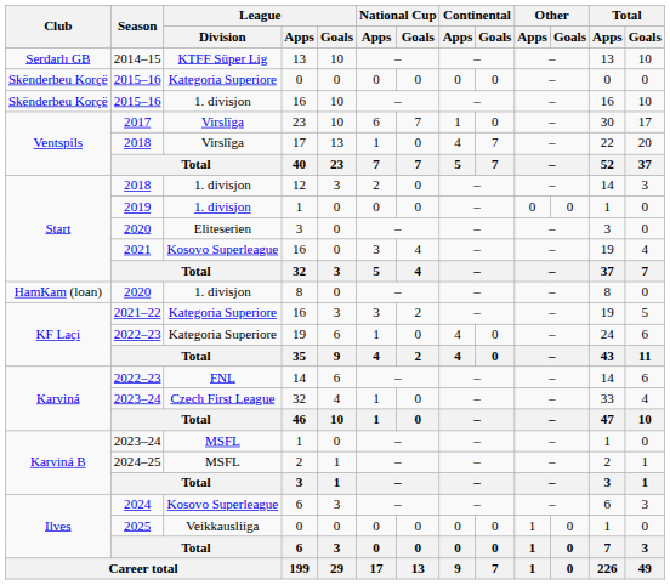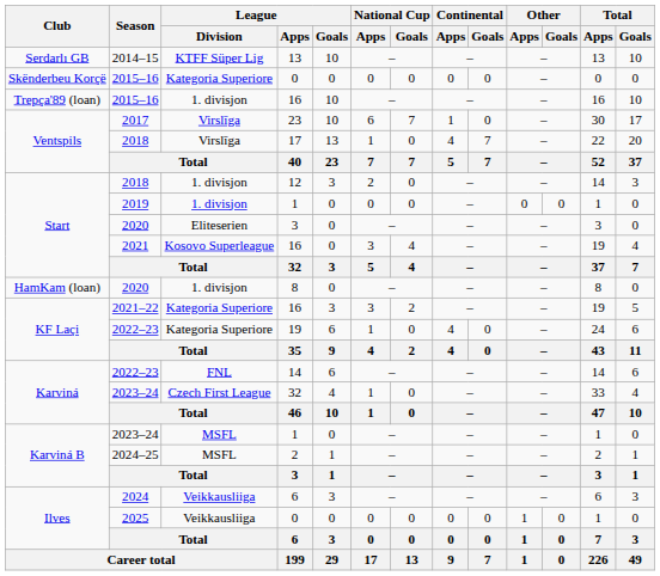 <table class="wikitable" style="text-align: center">
 <tr>
 <th rowspan="2">Club</th>
 <th rowspan="2">Season</th>
 <th colspan="3">League</th>
 <th colspan="2">National Cup</th>
 <th colspan="2">Continental</th>
 <th colspan="2">Other</th>
 <th colspan="2">Total</th>
 </tr>
 <tr>
 <th>Division</th>
 <th>Apps</th>
 <th>Goals</th>
 <th>Apps</th>
 <th>Goals</th>
 <th>Apps</th>
 <th>Goals</th>
 <th>Apps</th>
 <th>Goals</th>
 <th>Apps</th>
 <th>Goals</th>
 </tr>
 <tr>
 <td><a href='#'>Serdarlı GB</a></td>
 <td>2014–15</td>
 <td><a href='#'>KTFF Süper Lig</a></td>
 <td>13</td>
 <td>10</td>
 <td colspan="2">–</td>
 <td colspan="2">–</td>
 <td colspan="2">–</td>
 <td>13</td>
 <td>10</td>
 </tr>
 <tr>
 <td><a href='#'>Skënderbeu Korçë</a></td>
 <td><a href='#'>2015–16</a></td>
 <td><a href='#'>Kategoria Superiore</a></td>
 <td>0</td>
 <td>0</td>
 <td>0</td>
 <td>0</td>
 <td>0</td>
 <td>0</td>
 <td colspan=2>–</td>
 <td>0</td>
 <td>0</td>
 </tr>
 <tr>
-<td><a href='#'>Skënderbeu Korçë</a></td>
+<td><a href='#'>Trepça'89</a> (loan)</td>
 <td><a href='#'>2015–16</a></td>
 <td>1. divisjon</td>
 <td>16</td>
 <td>10</td>
 <td colspan="2">–</td>
 <td colspan="2">–</td>
 <td colspan="2">–</td>
 <td>16</td>
 <td>10</td>
 </tr>
 <tr>
 <td rowspan="3"><a href='#'>Ventspils</a></td>
 <td><a href='#'>2017</a></td>
 <td><a href='#'>Virslīga</a></td>
 <td>23</td>
 <td>10</td>
 <td>6</td>
 <td>7</td>
 <td>1</td>
 <td>0</td>
 <td colspan="2">–</td>
 <td>30</td>
 <td>17</td>
 </tr>
 <tr>
 <td><a href='#'>2018</a></td>
 <td>Virslīga</td>
 <td>17</td>
 <td>13</td>
 <td>1</td>
 <td>0</td>
 <td>4</td>
 <td>7</td>
 <td colspan="2">–</td>
 <td>22</td>
 <td>20</td>
 </tr>
 <tr>
 <th colspan="2">Total</th>
 <th>40</th>
 <th>23</th>
 <th>7</th>
 <th>7</th>
 <th>5</th>
 <th>7</th>
 <th colspan="2">–</th>
 <th>52</th>
 <th>37</th>
 </tr>
 <tr>
 <td rowspan="5"><a href='#'>Start</a></td>
 <td><a href='#'>2018</a></td>
 <td>1. divisjon</td>
 <td>12</td>
 <td>3</td>
 <td>2</td>
 <td>0</td>
 <td colspan="2">–</td>
 <td colspan="2">–</td>
 <td>14</td>
 <td>3</td>
 </tr>
 <tr>
 <td><a href='#'>2019</a></td>
 <td><a href='#'>1. divisjon</a></td>
 <td>1</td>
 <td>0</td>
 <td>0</td>
 <td>0</td>
 <td colspan="2">–</td>
 <td>0</td>
 <td>0</td>
 <td>1</td>
 <td>0</td>
 </tr>
 <tr>
 <td><a href='#'>2020</a></td>
 <td>Eliteserien</td>
 <td>3</td>
 <td>0</td>
 <td colspan="2">–</td>
 <td colspan="2">–</td>
 <td colspan="2">–</td>
 <td>3</td>
 <td>0</td>
 </tr>
 <tr>
 <td><a href='#'>2021</a></td>
 <td><a href='#'>Kosovo Superleague</a></td>
 <td>16</td>
 <td>0</td>
 <td>3</td>
 <td>4</td>
 <td colspan="2">–</td>
 <td colspan="2">–</td>
 <td>19</td>
 <td>4</td>
 </tr>
 <tr>
 <th colspan="2">Total</th>
 <th>32</th>
 <th>3</th>
 <th>5</th>
 <th>4</th>
 <th colspan="2">–</th>
 <th colspan="2">–</th>
 <th>37</th>
 <th>7</th>
 </tr>
 <tr>
 <td><a href='#'>HamKam</a> (loan)</td>
 <td><a href='#'>2020</a></td>
 <td>1. divisjon</td>
 <td>8</td>
 <td>0</td>
 <td colspan="2">–</td>
 <td colspan="2">–</td>
 <td colspan="2">–</td>
 <td>8</td>
 <td>0</td>
 </tr>
 <tr>
 <td rowspan=3><a href='#'>KF Laçi</a></td>
 <td><a href='#'>2021–22</a></td>
 <td><a href='#'>Kategoria Superiore</a></td>
 <td>16</td>
 <td>3</td>
 <td>3</td>
 <td>2</td>
 <td colspan="2">–</td>
 <td colspan="2">–</td>
 <td>19</td>
 <td>5</td>
 </tr>
 <tr>
 <td><a href='#'>2022–23</a></td>
 <td>Kategoria Superiore</td>
 <td>19</td>
 <td>6</td>
 <td>1</td>
 <td>0</td>
 <td>4</td>
 <td>0</td>
 <td colspan=2>–</td>
 <td>24</td>
 <td>6</td>
 </tr>
 <tr>
 <th colspan="2">Total</th>
 <th>35</th>
 <th>9</th>
 <th>4</th>
 <th>2</th>
 <th>4</th>
 <th>0</th>
 <th colspan="2">–</th>
 <th>43</th>
 <th>11</th>
 </tr>
 <tr>
 <td rowspan=3><a href='#'>Karviná</a></td>
 <td><a href='#'>2022–23</a></td>
 <td><a href='#'>FNL</a></td>
 <td>14</td>
 <td>6</td>
 <td colspan=2>–</td>
 <td colspan=2>–</td>
 <td colspan=2>–</td>
 <td>14</td>
 <td>6</td>
 </tr>
 <tr>
 <td><a href='#'>2023–24</a></td>
 <td><a href='#'>Czech First League</a></td>
 <td>32</td>
 <td>4</td>
 <td>1</td>
 <td>0</td>
 <td colspan=2>–</td>
 <td colspan=2>–</td>
 <td>33</td>
 <td>4</td>
 </tr>
 <tr>
 <th colspan="2">Total</th>
 <th>46</th>
 <th>10</th>
 <th>1</th>
 <th>0</th>
 <th colspan=2>–</th>
 <th colspan="2">–</th>
 <th>47</th>
 <th>10</th>
 </tr>
 <tr>
 <td rowspan=3><a href='#'>Karviná B</a></td>
 <td>2023–24</td>
 <td><a href='#'>MSFL</a></td>
 <td>1</td>
 <td>0</td>
 <td colspan=2>–</td>
 <td colspan=2>–</td>
 <td colspan=2>–</td>
 <td>1</td>
 <td>0</td>
 </tr>
 <tr>
 <td>2024–25</td>
 <td>MSFL</td>
 <td>2</td>
 <td>1</td>
 <td colspan=2>–</td>
 <td colspan=2>–</td>
 <td colspan=2>–</td>
 <td>2</td>
 <td>1</td>
 </tr>
 <tr>
 <th colspan="2">Total</th>
 <th>3</th>
 <th>1</th>
 <th colspan=2>–</th>
 <th colspan=2>–</th>
 <th colspan="2">–</th>
 <th>3</th>
 <th>1</th>
 </tr>
 <tr>
 <td rowspan=3><a href='#'>Ilves</a></td>
 <td><a href='#'>2024</a></td>
-<td><a href='#'>Kosovo Superleague</a></td>
+<td><a href='#'>Veikkausliiga</a></td>
 <td>6</td>
 <td>3</td>
 <td colspan=2>–</td>
 <td colspan=2>–</td>
 <td colspan=2>–</td>
 <td>6</td>
 <td>3</td>
 </tr>
 <tr>
 <td><a href='#'>2025</a></td>
 <td>Veikkausliiga</td>
 <td>0</td>
 <td>0</td>
 <td>0</td>
 <td>0</td>
 <td>0</td>
 <td>0</td>
 <td>1</td>
 <td>0</td>
 <td>1</td>
 <td>0</td>
 </tr>
 <tr>
 <th colspan=2>Total</th>
 <th>6</th>
 <th>3</th>
 <th>0</th>
 <th>0</th>
 <th>0</th>
 <th>0</th>
 <th>1</th>
 <th>0</th>
 <th>7</th>
 <th>3</th>
 </tr>
 <tr>
 <th colspan="3">Career total</th>
 <th>199</th>
 <th>29</th>
 <th>17</th>
 <th>13</th>
 <th>9</th>
 <th>7</th>
 <th>1</th>
 <th>0</th>
 <th>226</th>
 <th>49</th>
 </tr>
 </table>
